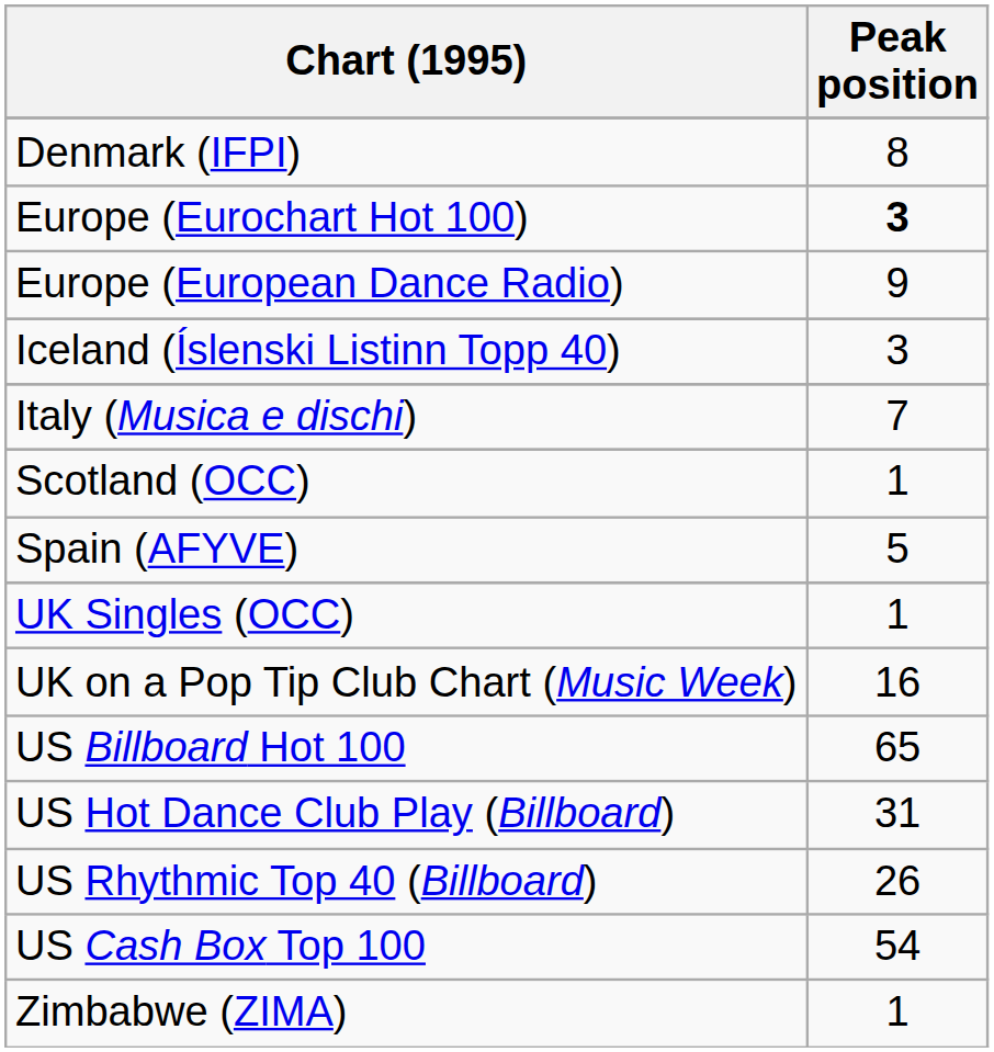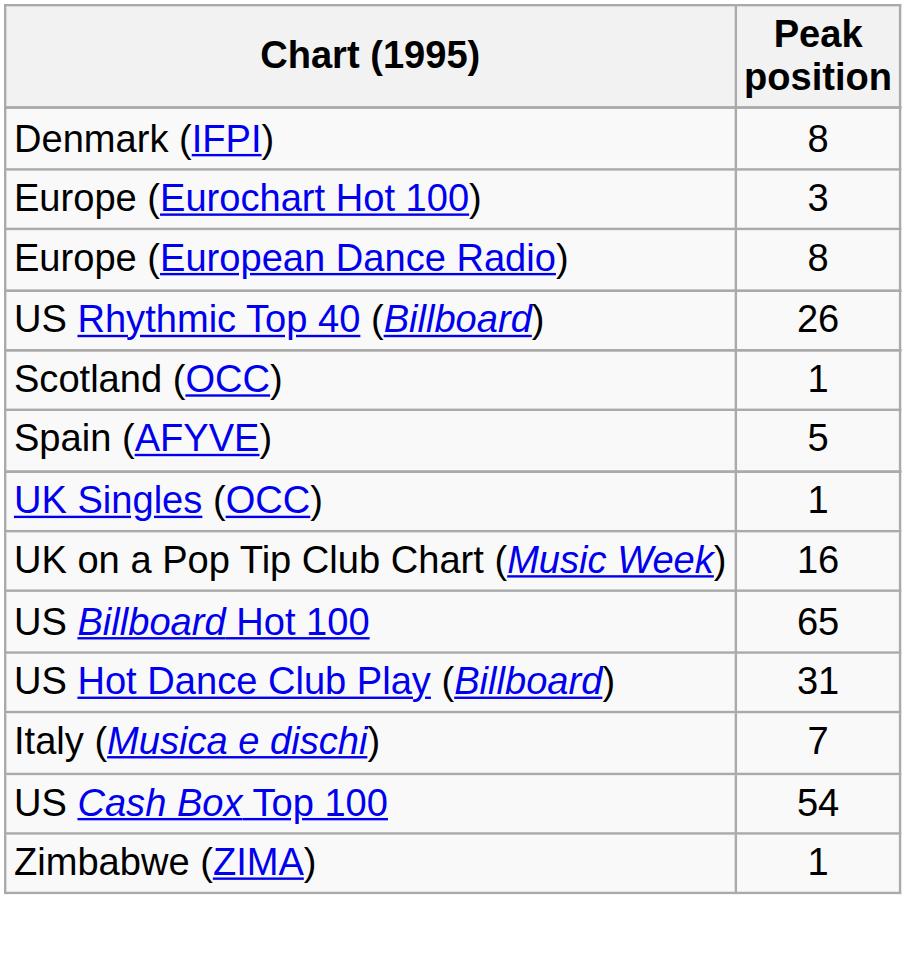 <table class="wikitable sortable">
 <tr>
 <th>Chart (1995)</th>
 <th>Peak<br>position</th>
 </tr>
 <tr>
 </tr>
 <tr>
 </tr>
 <tr>
 </tr>
 <tr>
 </tr>
 <tr>
 <td>Denmark (<a href='#'>IFPI</a>)</td>
 <td align="center">8</td>
 </tr>
 <tr>
 <td>Europe (<a href='#'>Eurochart Hot 100</a>)</td>
-<td align="center"><strong>3</strong></td>
+<td align="center">3</td>
 </tr>
 <tr>
 <td>Europe (<a href='#'>European Dance Radio</a>)</td>
-<td align="center">9</td>
+<td align="center">8</td>
 </tr>
 <tr>
 </tr>
 <tr>
 </tr>
 <tr>
 </tr>
 <tr>
-<td>Iceland (<a href='#'>Íslenski Listinn Topp 40</a>)</td>
-<td align="center">3</td>
 </tr>
 <tr>
-</tr>
-<tr>
-<td>Italy (<em><a href='#'>Musica e dischi</a></em>)</td>
-<td align="center">7</td>
+<td>US <a href='#'>Rhythmic Top 40</a> (<em><a href='#'>Billboard</a></em>)</td>
+<td align="center">26</td>
 </tr>
 <tr>
 </tr>
 <tr>
 </tr>
 <tr>
 </tr>
 <tr>
 </tr>
 <tr>
 <td>Scotland (<a href='#'>OCC</a>)</td>
 <td align="center">1</td>
 </tr>
 <tr>
 <td>Spain (<a href='#'>AFYVE</a>)</td>
 <td align="center">5</td>
 </tr>
 <tr>
 </tr>
 <tr>
 </tr>
 <tr>
 <td><a href='#'>UK Singles</a> (<a href='#'>OCC</a>)</td>
 <td align="center">1</td>
 </tr>
 <tr>
 <td>UK on a Pop Tip Club Chart (<em><a href='#'>Music Week</a></em>)</td>
 <td align="center">16</td>
 </tr>
 <tr>
 <td>US <a href='#'><em>Billboard</em> Hot 100</a></td>
 <td align="center">65</td>
 </tr>
 <tr>
 <td>US <a href='#'>Hot Dance Club Play</a> (<em><a href='#'>Billboard</a></em>)</td>
 <td align="center">31</td>
 </tr>
 <tr>
-<td>US <a href='#'>Rhythmic Top 40</a> (<em><a href='#'>Billboard</a></em>)</td>
-<td align="center">26</td>
+<td>Italy (<em><a href='#'>Musica e dischi</a></em>)</td>
+<td align="center">7</td>
 </tr>
 <tr>
 <td>US <a href='#'><em>Cash Box</em> Top 100</a></td>
 <td align="center">54</td>
 </tr>
 <tr>
 <td>Zimbabwe (<a href='#'>ZIMA</a>)</td>
 <td align="center">1</td>
 </tr>
 </table>
